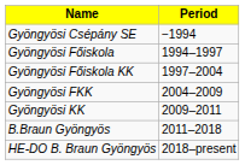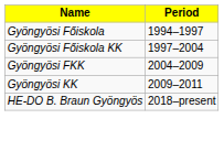 <table class="wikitable" style="text-align: left">
 <tr>
 <th style="color:black; background:yellow">Name</th>
 <th style="color:black; background:yellow">Period</th>
-</tr>
-<tr>
-<td align=left><em>Gyöngyösi Csépány SE</em></td>
-<td>−1994</td>
 </tr>
 <tr>
 <td align=left><em>Gyöngyösi Főiskola</em></td>
 <td>1994–1997</td>
 </tr>
 <tr>
 <td align=left><em>Gyöngyösi Főiskola KK</em></td>
 <td>1997–2004</td>
 </tr>
 <tr>
 <td align=left><em>Gyöngyösi FKK</em></td>
 <td>2004–2009</td>
 </tr>
 <tr>
 <td align=left><em>Gyöngyösi KK</em></td>
 <td>2009–2011</td>
 </tr>
 <tr>
-<td align=left><em>B.Braun Gyöngyös</em></td>
-<td>2011–2018</td>
-</tr>
-<tr>
 <td align=left><em>HE-DO B. Braun Gyöngyös</em></td>
 <td>2018–present</td>
 </tr>
 </table>
